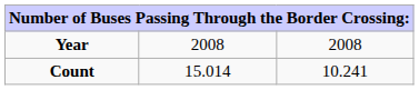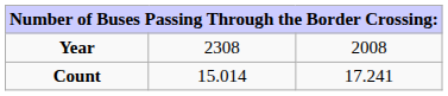 <table class="wikitable" style="font-size:100%;width:1200;text-align:center;">
 <tr>
 <th colspan="25;" style="background-color:#ccccff;">Number of Buses Passing Through the Border Crossing:</th>
 </tr>
 <tr>
 <td><strong>Year</strong></td>
-<td>2008</td>
+<td>2308</td>
 <td>2008</td>
 </tr>
 <tr>
 <td><strong>Count</strong></td>
 <td>15.014</td>
-<td>10.241</td>
+<td>17.241</td>
 </tr>
 </table>
